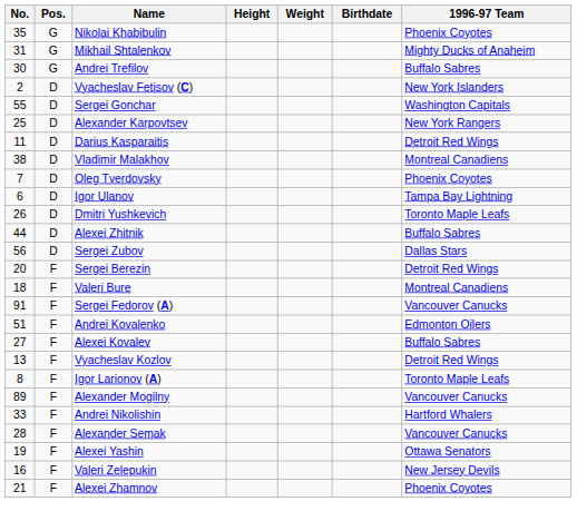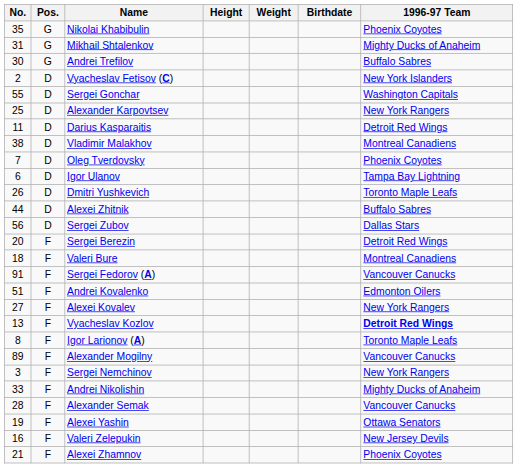 <table class="wikitable sortable" width="80%" style="font-size: 90%; text-align: center;">
 <tr>
 <th>No.</th>
 <th>Pos.</th>
 <th>Name</th>
 <th>Height</th>
 <th>Weight</th>
 <th>Birthdate</th>
 <th>1996-97 Team</th>
 </tr>
 <tr>
 <td>35</td>
 <td>G</td>
 <td style="text-align:left;"><a href='#'>Nikolai Khabibulin</a></td>
 <td></td>
 <td></td>
 <td style="text-align:right;"></td>
 <td style="text-align:left;"> <a href='#'>Phoenix Coyotes</a></td>
 </tr>
 <tr>
 <td>31</td>
 <td>G</td>
 <td style="text-align:left;"><a href='#'>Mikhail Shtalenkov</a></td>
 <td></td>
 <td></td>
 <td style="text-align:right;"></td>
 <td style="text-align:left;"> <a href='#'>Mighty Ducks of Anaheim</a></td>
 </tr>
 <tr>
 <td>30</td>
 <td>G</td>
 <td style="text-align:left;"><a href='#'>Andrei Trefilov</a></td>
 <td></td>
 <td></td>
 <td style="text-align:right;"></td>
 <td style="text-align:left;"> <a href='#'>Buffalo Sabres</a></td>
 </tr>
 <tr>
 <td>2</td>
 <td>D</td>
 <td style="text-align:left;"><a href='#'>Vyacheslav Fetisov</a> (<strong><a href='#'>C</a></strong>)</td>
 <td></td>
 <td></td>
 <td style="text-align:right;"></td>
 <td style="text-align:left;"> <a href='#'>New York Islanders</a></td>
 </tr>
 <tr>
 <td>55</td>
 <td>D</td>
 <td style="text-align:left;"><a href='#'>Sergei Gonchar</a></td>
 <td></td>
 <td></td>
 <td style="text-align:right;"></td>
 <td style="text-align:left;"> <a href='#'>Washington Capitals</a></td>
 </tr>
 <tr>
 <td>25</td>
 <td>D</td>
 <td style="text-align:left;"><a href='#'>Alexander Karpovtsev</a></td>
 <td></td>
 <td></td>
 <td style="text-align:right;"></td>
 <td style="text-align:left;"> <a href='#'>New York Rangers</a></td>
 </tr>
 <tr>
 <td>11</td>
 <td>D</td>
 <td style="text-align:left;"><a href='#'>Darius Kasparaitis</a></td>
 <td></td>
 <td></td>
 <td style="text-align:right;"></td>
 <td style="text-align:left;"> <a href='#'>Detroit Red Wings</a></td>
 </tr>
 <tr>
 <td>38</td>
 <td>D</td>
 <td style="text-align:left;"><a href='#'>Vladimir Malakhov</a></td>
 <td></td>
 <td></td>
 <td style="text-align:right;"></td>
 <td style="text-align:left;"> <a href='#'>Montreal Canadiens</a></td>
 </tr>
 <tr>
 <td>7</td>
 <td>D</td>
 <td style="text-align:left;"><a href='#'>Oleg Tverdovsky</a></td>
 <td></td>
 <td></td>
 <td style="text-align:right;"></td>
 <td style="text-align:left;"> <a href='#'>Phoenix Coyotes</a></td>
 </tr>
 <tr>
 <td>6</td>
 <td>D</td>
 <td style="text-align:left;"><a href='#'>Igor Ulanov</a></td>
 <td></td>
 <td></td>
 <td style="text-align:right;"></td>
 <td style="text-align:left;"> <a href='#'>Tampa Bay Lightning</a></td>
 </tr>
 <tr>
 <td>26</td>
 <td>D</td>
 <td style="text-align:left;"><a href='#'>Dmitri Yushkevich</a></td>
 <td></td>
 <td></td>
 <td style="text-align:right;"></td>
 <td style="text-align:left;"> <a href='#'>Toronto Maple Leafs</a></td>
 </tr>
 <tr>
 <td>44</td>
 <td>D</td>
 <td style="text-align:left;"><a href='#'>Alexei Zhitnik</a></td>
 <td></td>
 <td></td>
 <td style="text-align:right;"></td>
 <td style="text-align:left;"> <a href='#'>Buffalo Sabres</a></td>
 </tr>
 <tr>
 <td>56</td>
 <td>D</td>
 <td style="text-align:left;"><a href='#'>Sergei Zubov</a></td>
 <td></td>
 <td></td>
 <td style="text-align:right;"></td>
 <td style="text-align:left;"> <a href='#'>Dallas Stars</a></td>
 </tr>
 <tr>
 <td>20</td>
 <td>F</td>
 <td style="text-align:left;"><a href='#'>Sergei Berezin</a></td>
 <td></td>
 <td></td>
 <td style="text-align:right;"></td>
 <td style="text-align:left;"> <a href='#'>Detroit Red Wings</a></td>
 </tr>
 <tr>
 <td>18</td>
 <td>F</td>
 <td style="text-align:left;"><a href='#'>Valeri Bure</a></td>
 <td></td>
 <td></td>
 <td style="text-align:right;"></td>
 <td style="text-align:left;"> <a href='#'>Montreal Canadiens</a></td>
 </tr>
 <tr>
 <td>91</td>
 <td>F</td>
 <td style="text-align:left;"><a href='#'>Sergei Fedorov</a> (<strong><a href='#'>A</a></strong>)</td>
 <td></td>
 <td></td>
 <td style="text-align:right;"></td>
 <td style="text-align:left;"> <a href='#'>Vancouver Canucks</a></td>
 </tr>
 <tr>
 <td>51</td>
 <td>F</td>
 <td style="text-align:left;"><a href='#'>Andrei Kovalenko</a></td>
 <td></td>
 <td></td>
 <td style="text-align:right;"></td>
 <td style="text-align:left;"> <a href='#'>Edmonton Oilers</a></td>
 </tr>
 <tr>
 <td>27</td>
 <td>F</td>
 <td style="text-align:left;"><a href='#'>Alexei Kovalev</a></td>
 <td></td>
 <td></td>
 <td style="text-align:right;"></td>
-<td style="text-align:left;"> <a href='#'>Buffalo Sabres</a></td>
+<td style="text-align:left;"> <a href='#'>New York Rangers</a></td>
 </tr>
 <tr>
 <td>13</td>
 <td>F</td>
 <td style="text-align:left;"><a href='#'>Vyacheslav Kozlov</a></td>
 <td></td>
 <td></td>
 <td style="text-align:right;"></td>
-<td style="text-align:left;"> <a href='#'>Detroit Red Wings</a></td>
+<td style="text-align:left;"><strong> <a href='#'>Detroit Red Wings</a></strong></td>
 </tr>
 <tr>
 <td>8</td>
 <td>F</td>
 <td style="text-align:left;"><a href='#'>Igor Larionov</a> (<strong><a href='#'>A</a></strong>)</td>
 <td></td>
 <td></td>
 <td style="text-align:right;"></td>
 <td style="text-align:left;"> <a href='#'>Toronto Maple Leafs</a></td>
 </tr>
 <tr>
 <td>89</td>
 <td>F</td>
 <td style="text-align:left;"><a href='#'>Alexander Mogilny</a></td>
 <td></td>
 <td></td>
 <td style="text-align:right;"></td>
 <td style="text-align:left;"> <a href='#'>Vancouver Canucks</a></td>
 </tr>
 <tr>
+<td>3</td>
+<td>F</td>
+<td style="text-align:left;"><a href='#'>Sergei Nemchinov</a></td>
+<td></td>
+<td></td>
+<td style="text-align:right;"></td>
+<td style="text-align:left;"> <a href='#'>New York Rangers</a></td>
+</tr>
+<tr>
 <td>33</td>
 <td>F</td>
 <td style="text-align:left;"><a href='#'>Andrei Nikolishin</a></td>
 <td></td>
 <td></td>
 <td style="text-align:right;"></td>
-<td style="text-align:left;"> <a href='#'>Hartford Whalers</a></td>
+<td style="text-align:left;"> <a href='#'>Mighty Ducks of Anaheim</a></td>
 </tr>
 <tr>
 <td>28</td>
 <td>F</td>
 <td style="text-align:left;"><a href='#'>Alexander Semak</a></td>
 <td></td>
 <td></td>
 <td style="text-align:right;"></td>
 <td style="text-align:left;"> <a href='#'>Vancouver Canucks</a></td>
 </tr>
 <tr>
 <td>19</td>
 <td>F</td>
 <td style="text-align:left;"><a href='#'>Alexei Yashin</a></td>
 <td></td>
 <td></td>
 <td style="text-align:right;"></td>
 <td style="text-align:left;"> <a href='#'>Ottawa Senators</a></td>
 </tr>
 <tr>
 <td>16</td>
 <td>F</td>
 <td style="text-align:left;"><a href='#'>Valeri Zelepukin</a></td>
 <td></td>
 <td></td>
 <td style="text-align:right;"></td>
 <td style="text-align:left;"> <a href='#'>New Jersey Devils</a></td>
 </tr>
 <tr>
 <td>21</td>
 <td>F</td>
 <td style="text-align:left;"><a href='#'>Alexei Zhamnov</a></td>
 <td></td>
 <td></td>
 <td style="text-align:right;"></td>
 <td style="text-align:left;"> <a href='#'>Phoenix Coyotes</a></td>
 </tr>
 </table>
